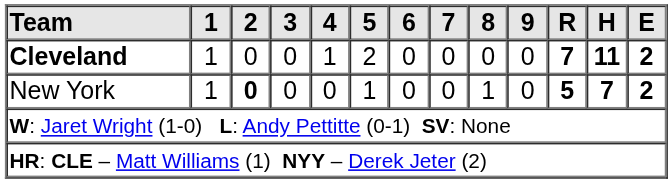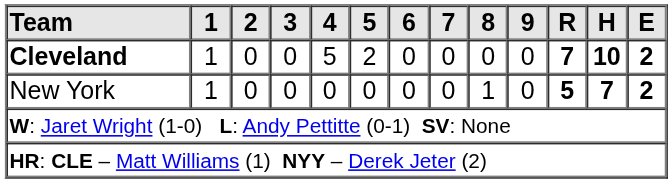 <table border=1 cellspacing=0 width=425 style="margin-left:3em;">
 <tr style="text-align:center; background-color:#e6e6e6;">
 <th align=left width=28%>Team</th>
 <th width=6%>1</th>
 <th width=6%>2</th>
 <th width=6%>3</th>
 <th width=6%>4</th>
 <th width=6%>5</th>
 <th width=6%>6</th>
 <th width=6%>7</th>
 <th width=6%>8</th>
 <th width=6%>9</th>
 <th width=6%>R</th>
 <th width=6%>H</th>
 <th width=6%>E</th>
 </tr>
 <tr style="text-align:center;">
 <td align=left><strong>Cleveland</strong></td>
 <td>1</td>
 <td>0</td>
 <td>0</td>
-<td>1</td>
+<td>5</td>
 <td>2</td>
 <td>0</td>
 <td>0</td>
 <td>0</td>
 <td>0</td>
 <td><strong>7</strong></td>
-<td><strong>11</strong></td>
+<td><strong>10</strong></td>
 <td><strong>2</strong></td>
 </tr>
 <tr style="text-align:center;">
 <td align=left>New York</td>
 <td>1</td>
-<td><strong>0</strong></td>
 <td>0</td>
 <td>0</td>
-<td>1</td>
+<td>0</td>
+<td>0</td>
 <td>0</td>
 <td>0</td>
 <td>1</td>
 <td>0</td>
 <td><strong>5</strong></td>
 <td><strong>7</strong></td>
 <td><strong>2</strong></td>
 </tr>
 <tr style="text-align:left;">
 <td colspan=13><small><strong>W</strong>: <a href='#'>Jaret Wright</a> (1-0)   <strong>L</strong>: <a href='#'>Andy Pettitte</a> (0-1)  <strong>SV</strong>: None</small></td>
 </tr>
 <tr style="text-align:left;">
 <td colspan=13><small><strong>HR</strong>: <strong>CLE</strong> – <a href='#'>Matt Williams</a> (1)  <strong>NYY</strong> – <a href='#'>Derek Jeter</a> (2)</small></td>
 </tr>
 </table>
